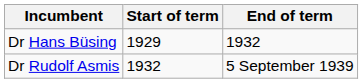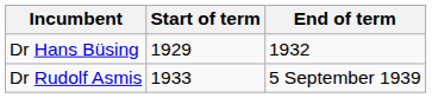 <table class="wikitable">
 <tr>
 <th>Incumbent</th>
 <th>Start of term</th>
 <th>End of term</th>
 </tr>
 <tr>
 <td>Dr <a href='#'>Hans Büsing</a></td>
 <td>1929</td>
 <td>1932</td>
 </tr>
 <tr>
 <td>Dr <a href='#'>Rudolf Asmis</a></td>
-<td>1932</td>
+<td>1933</td>
 <td>5 September 1939</td>
 </tr>
 </table>
